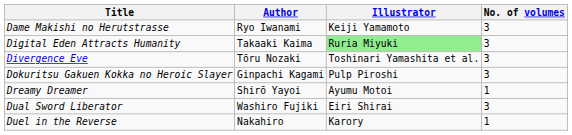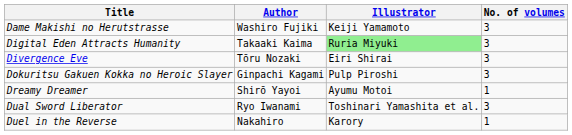 <table class="wikitable">
 <tr>
 <th scope="col">Title</th>
 <th scope="col"><a href='#'>Author</a></th>
 <th scope="col"><a href='#'>Illustrator</a></th>
 <th scope="col">No. of <a href='#'>volumes</a></th>
 </tr>
 <tr>
 <td><em>Dame Makishi no Herutstrasse</em></td>
-<td>Ryo Iwanami</td>
+<td>Washiro Fujiki</td>
 <td>Keiji Yamamoto</td>
 <td>3</td>
 </tr>
 <tr>
 <td><em>Digital Eden Attracts Humanity</em></td>
 <td>Takaaki Kaima</td>
 <td style="background: lightgreen;">Ruria Miyuki</td>
 <td>3</td>
 </tr>
 <tr>
 <td><em><a href='#'>Divergence Eve</a></em></td>
 <td>Tōru Nozaki</td>
-<td>Toshinari Yamashita et al.</td>
+<td>Eiri Shirai</td>
 <td>3</td>
 </tr>
 <tr>
 <td><em>Dokuritsu Gakuen Kokka no Heroic Slayer</em></td>
 <td>Ginpachi Kagami</td>
 <td>Pulp Piroshi</td>
 <td>3</td>
 </tr>
 <tr>
 <td><em>Dreamy Dreamer</em></td>
 <td>Shirō Yayoi</td>
 <td>Ayumu Motoi</td>
 <td>1</td>
 </tr>
 <tr>
 <td><em>Dual Sword Liberator</em></td>
-<td>Washiro Fujiki</td>
-<td>Eiri Shirai</td>
+<td>Ryo Iwanami</td>
+<td>Toshinari Yamashita et al.</td>
 <td>3</td>
 </tr>
 <tr>
 <td><em>Duel in the Reverse</em></td>
 <td>Nakahiro</td>
 <td>Karory</td>
 <td>1</td>
 </tr>
 </table>
